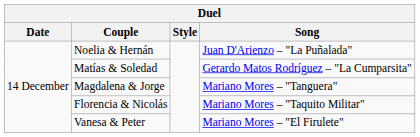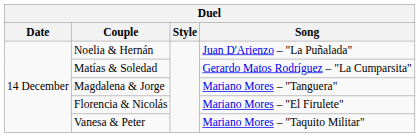 <table class="wikitable collapsible collapsed">
 <tr>
 <th colspan="10" style="text-align:center;"><strong>Duel</strong></th>
 </tr>
 <tr>
 <th>Date</th>
 <th>Couple</th>
 <th>Style</th>
 <th>Song</th>
 </tr>
 <tr>
 <td rowspan="5" style="text-align:center;">14 December</td>
 <td>Noelia & Hernán</td>
 <td rowspan="5"></td>
 <td><a href='#'>Juan D'Arienzo</a> – "La Puñalada"</td>
 </tr>
 <tr>
 <td>Matías & Soledad</td>
 <td><a href='#'>Gerardo Matos Rodríguez</a> – "La Cumparsita"</td>
 </tr>
 <tr>
 <td>Magdalena & Jorge</td>
 <td><a href='#'>Mariano Mores</a> – "Tanguera"</td>
 </tr>
 <tr>
 <td>Florencia & Nicolás</td>
-<td><a href='#'>Mariano Mores</a> – "Taquito Militar"</td>
+<td><a href='#'>Mariano Mores</a> – "El Firulete"</td>
 </tr>
 <tr>
 <td>Vanesa & Peter</td>
-<td><a href='#'>Mariano Mores</a> – "El Firulete"</td>
+<td><a href='#'>Mariano Mores</a> – "Taquito Militar"</td>
 </tr>
 </table>
